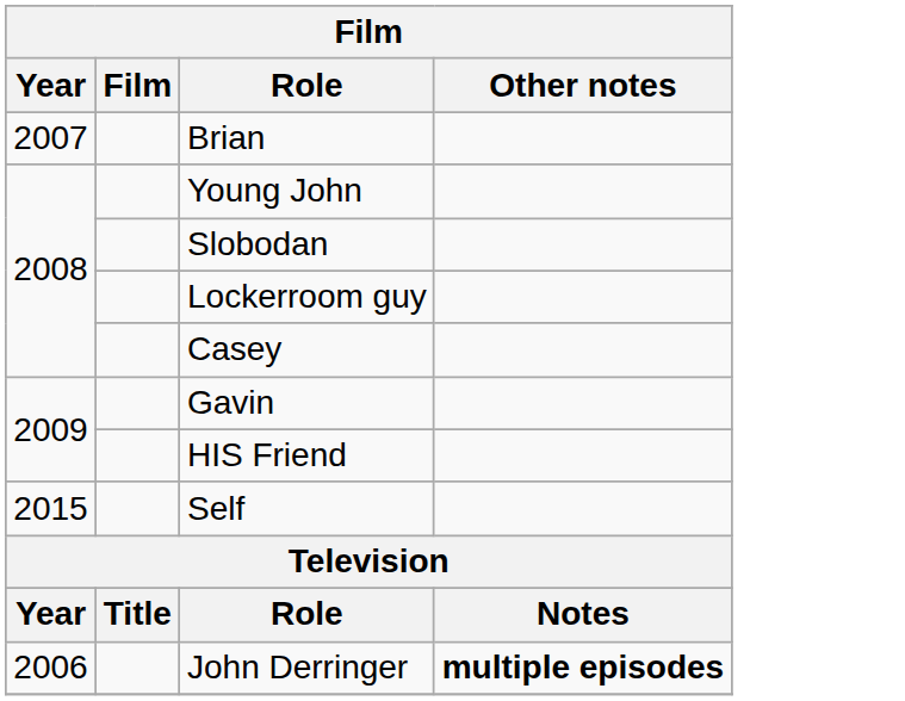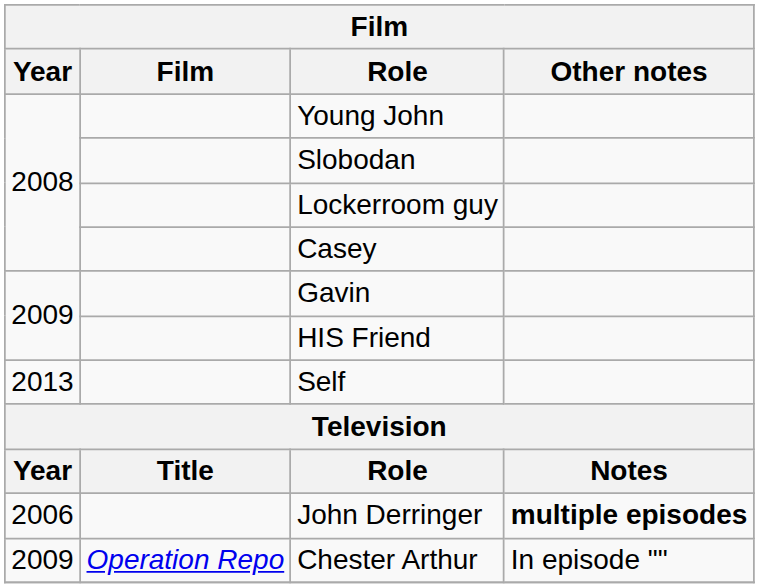 <table class="wikitable">
 <tr>
 <th colspan="4">Film</th>
 </tr>
 <tr>
 <th>Year</th>
 <th>Film</th>
 <th>Role</th>
 <th>Other notes</th>
-</tr>
-<tr>
-<td>2007</td>
-<td><em></em></td>
-<td>Brian</td>
-<td></td>
 </tr>
 <tr>
 <td rowspan="4">2008</td>
 <td><em></em></td>
 <td>Young John</td>
 <td></td>
 </tr>
 <tr>
 <td><em></em></td>
 <td>Slobodan</td>
 <td></td>
 </tr>
 <tr>
 <td><em></em></td>
 <td>Lockerroom guy</td>
 <td></td>
 </tr>
 <tr>
 <td><em></em></td>
 <td>Casey</td>
 <td></td>
 </tr>
 <tr>
 <td rowspan="2">2009</td>
 <td><em></em></td>
 <td>Gavin</td>
 <td></td>
 </tr>
 <tr>
 <td><em></em></td>
 <td>HIS Friend</td>
 <td></td>
 </tr>
 <tr>
-<td>2015</td>
+<td>2013</td>
 <td><em></em></td>
 <td>Self</td>
 <td></td>
 </tr>
 <tr>
 <th colspan="4">Television</th>
 </tr>
 <tr>
 <th>Year</th>
 <th>Title</th>
 <th>Role</th>
 <th>Notes</th>
 </tr>
 <tr>
 <td>2006</td>
 <td><em></em></td>
 <td>John Derringer</td>
 <td><strong>multiple episodes</strong></td>
 </tr>
 <tr>
+<td>2009</td>
+<td><em><a href='#'>Operation Repo</a></em></td>
+<td>Chester Arthur</td>
+<td>In episode ""</td>
+</tr>
+<tr>
 </tr>
 </table>
